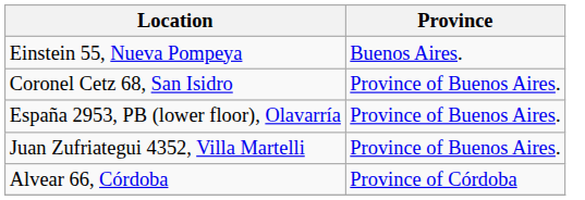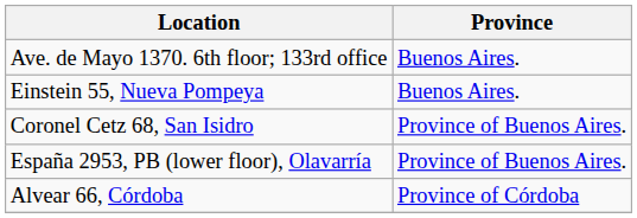 <table class="wikitable">
 <tr>
 <th>Location</th>
 <th>Province</th>
+</tr>
+<tr>
+<td>Ave. de Mayo 1370. 6th floor; 133rd office</td>
+<td><a href='#'>Buenos Aires</a>.</td>
 </tr>
 <tr>
 <td>Einstein 55, <a href='#'>Nueva Pompeya</a></td>
 <td><a href='#'>Buenos Aires</a>.</td>
 </tr>
 <tr>
 <td>Coronel Cetz 68, <a href='#'>San Isidro</a></td>
 <td><a href='#'>Province of Buenos Aires</a>.</td>
 </tr>
 <tr>
 <td>España 2953, PB (lower floor), <a href='#'>Olavarría</a></td>
 <td><a href='#'>Province of Buenos Aires</a>.</td>
 </tr>
 <tr>
-<td>Juan Zufriategui 4352, <a href='#'>Villa Martelli</a></td>
-<td><a href='#'>Province of Buenos Aires</a>.</td>
-</tr>
-<tr>
 <td>Alvear 66, <a href='#'>Córdoba</a></td>
 <td><a href='#'>Province of Córdoba</a></td>
 </tr>
 <tr>
 </tr>
 </table>
